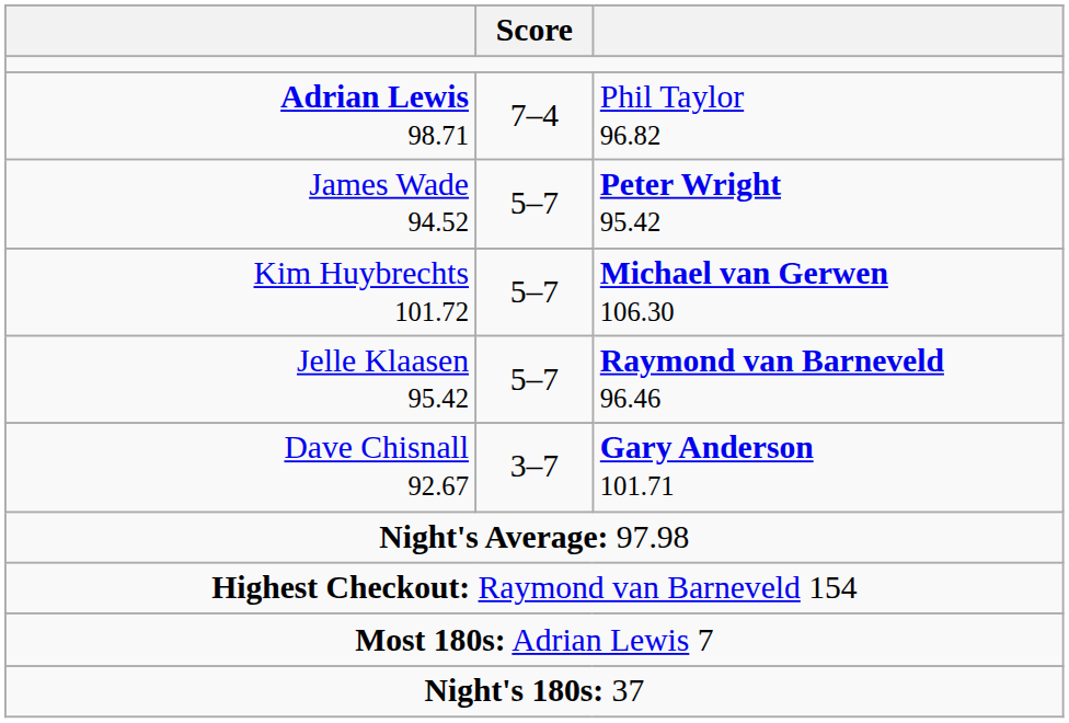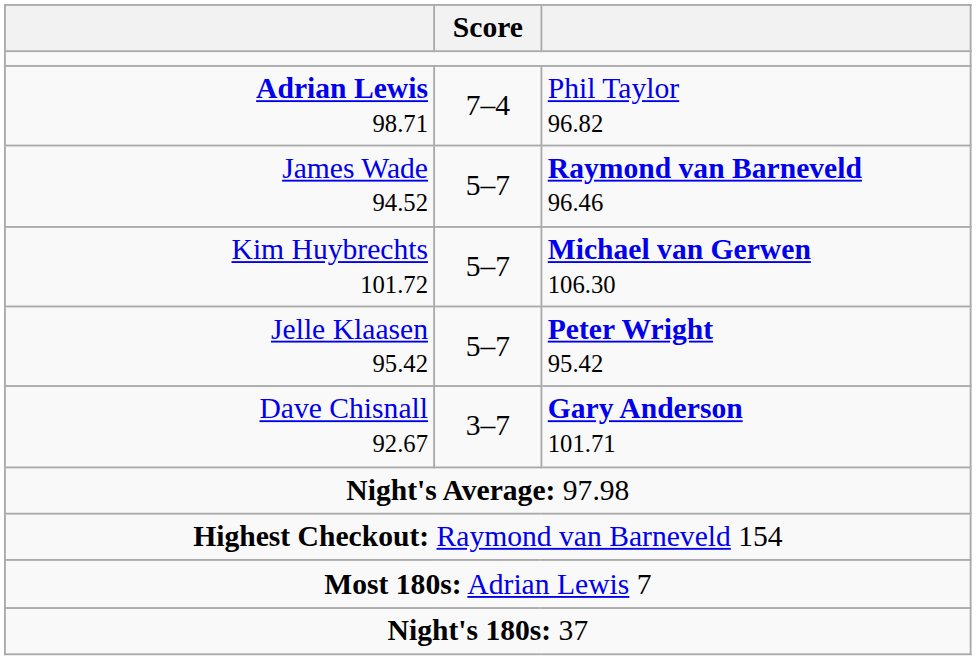 <table class=wikitable style="text-align:center">
 <tr>
 <th width=225></th>
 <th width=50>Score</th>
 <th width=225></th>
 </tr>
 <tr align=center>
 <td colspan="3"></td>
 </tr>
 <tr align=left>
 <td align=right><strong><a href='#'>Adrian Lewis</a> </strong> <br><small><span>98.71</span></small></td>
 <td align=center>7–4</td>
 <td> <a href='#'>Phil Taylor</a> <br><small><span>96.82</span></small></td>
 </tr>
 <tr align=left>
 <td align=right><a href='#'>James Wade</a>  <br><small><span>94.52</span></small></td>
 <td align=center>5–7</td>
-<td> <strong><a href='#'>Peter Wright</a> </strong> <br><small><span>95.42</span></small></td>
+<td> <strong><a href='#'>Raymond van Barneveld</a> </strong><br><small><span>96.46</span></small></td>
 </tr>
 <tr align=left>
 <td align=right><a href='#'>Kim Huybrechts</a>  <br><small><span>101.72</span></small></td>
 <td align=center>5–7</td>
 <td> <strong><a href='#'>Michael van Gerwen</a> </strong><br><small><span>106.30</span></small></td>
 </tr>
 <tr align=left>
 <td align=right><a href='#'>Jelle Klaasen</a> <br><small><span>95.42</span></small></td>
 <td align=center>5–7</td>
-<td> <strong><a href='#'>Raymond van Barneveld</a> </strong><br><small><span>96.46</span></small></td>
+<td> <strong><a href='#'>Peter Wright</a> </strong> <br><small><span>95.42</span></small></td>
 </tr>
 <tr align=left>
 <td align=right><a href='#'>Dave Chisnall</a> <br><small><span>92.67</span></small></td>
 <td align=center>3–7</td>
 <td> <strong><a href='#'>Gary Anderson</a> </strong><br><small><span>101.71</span></small></td>
 </tr>
 <tr align=center>
 <td colspan="3"><strong>Night's Average:</strong> 97.98 </td>
 </tr>
 <tr align=center>
 <td colspan="3"><strong>Highest Checkout:</strong>  <a href='#'>Raymond van Barneveld</a> 154</td>
 </tr>
 <tr align=center>
 <td colspan="3"><strong>Most 180s:</strong>  <a href='#'>Adrian Lewis</a> 7</td>
 </tr>
 <tr align=center>
 <td colspan="3"><strong>Night's 180s:</strong> 37</td>
 </tr>
 </table>
